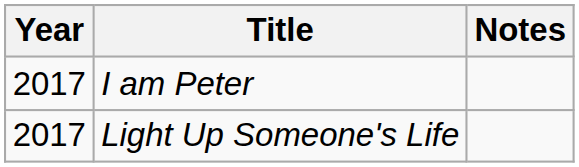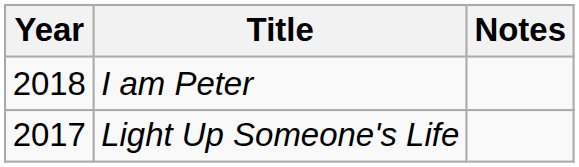 <table class="wikitable sortable">
 <tr>
 <th>Year</th>
 <th>Title</th>
 <th class="unsortable" scope="col">Notes</th>
 </tr>
 <tr>
-<td>2017</td>
+<td>2018</td>
 <td><em>I am Peter</em></td>
 <td></td>
 </tr>
 <tr>
 <td>2017</td>
 <td><em>Light Up Someone's Life </em></td>
 <td></td>
 </tr>
 </table>
